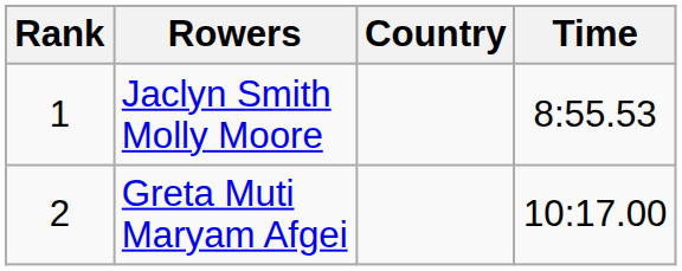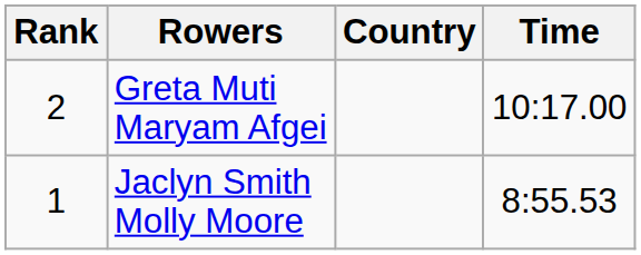 <table class="wikitable" style="text-align:center">
 <tr>
 <th>Rank</th>
 <th>Rowers</th>
 <th>Country</th>
 <th>Time</th>
 </tr>
 <tr>
+<td>2</td>
+<td align="left"><a href='#'>Greta Muti</a><br><a href='#'>Maryam Afgei</a></td>
+<td align="left"></td>
+<td>10:17.00</td>
+</tr>
+<tr>
 <td>1</td>
 <td align="left"><a href='#'>Jaclyn Smith</a><br><a href='#'>Molly Moore</a></td>
 <td align="left"></td>
 <td>8:55.53</td>
 </tr>
-<tr>
-<td>2</td>
-<td align="left"><a href='#'>Greta Muti</a><br><a href='#'>Maryam Afgei</a></td>
-<td align="left"></td>
-<td>10:17.00</td>
-</tr>
 </table>
